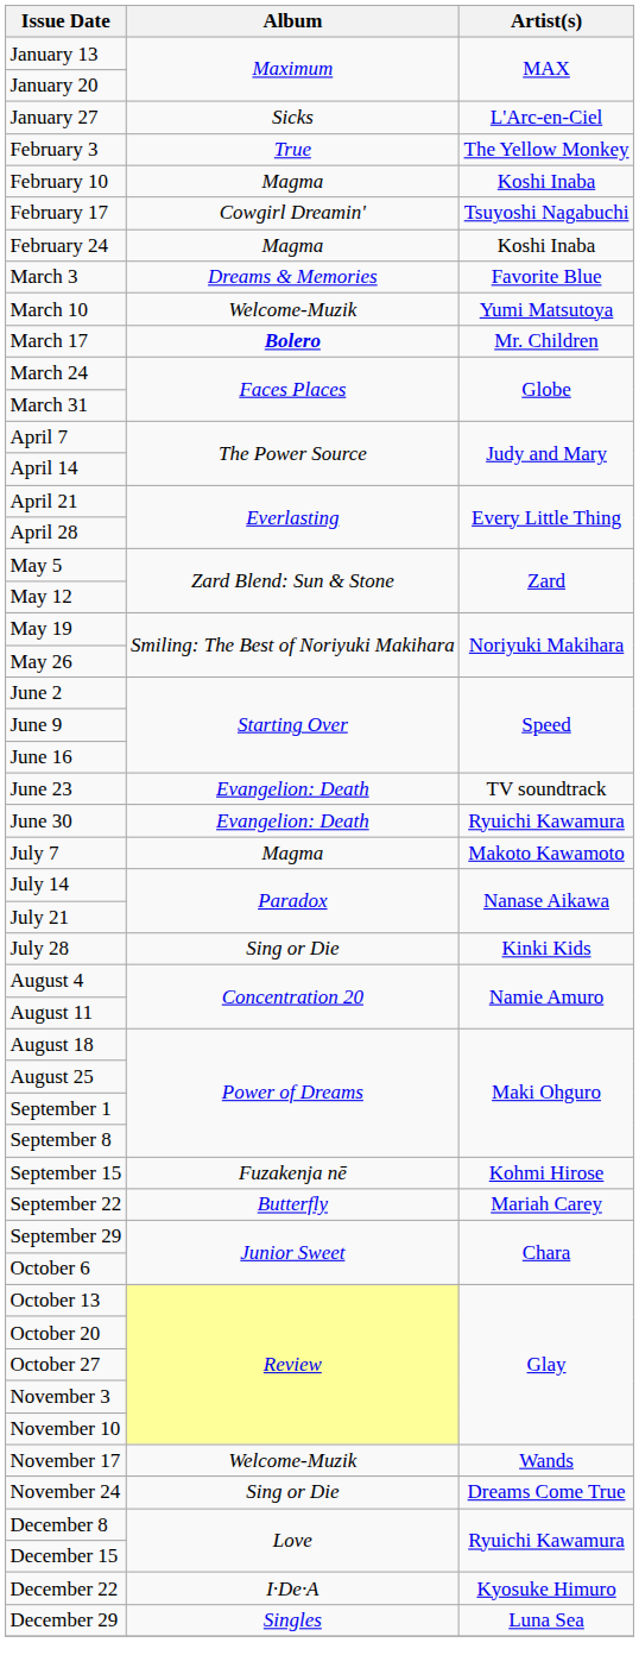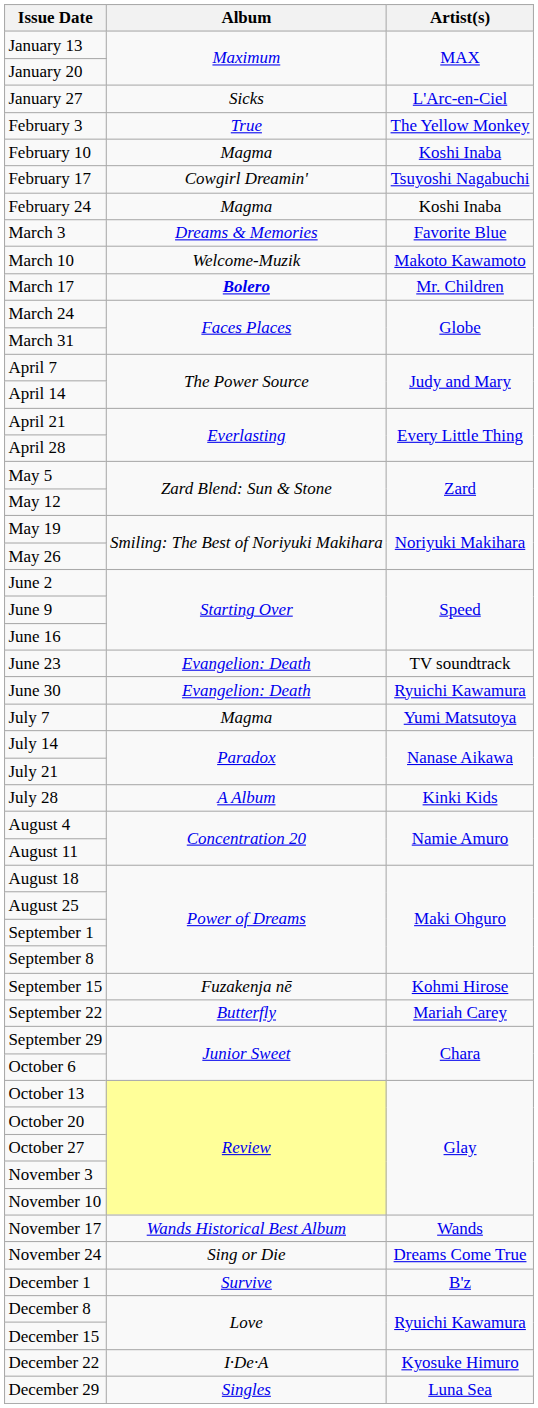 <table class="wikitable">
 <tr>
 <th style="text-align: center;">Issue Date</th>
 <th style="text-align: center;">Album</th>
 <th style="text-align: center;">Artist(s)</th>
 </tr>
 <tr>
 <td>January 13</td>
 <td style="text-align: center;" rowspan="2"><em><a href='#'>Maximum</a></em></td>
 <td style="text-align: center;" rowspan="2"><a href='#'>MAX</a></td>
 </tr>
 <tr>
 <td>January 20</td>
 </tr>
 <tr>
 <td>January 27</td>
 <td style="text-align: center;"><em>Sicks</em></td>
 <td style="text-align: center;"><a href='#'>L'Arc-en-Ciel</a></td>
 </tr>
 <tr>
 <td>February 3</td>
 <td style="text-align: center;"><em><a href='#'>True</a></em></td>
 <td style="text-align: center;"><a href='#'>The Yellow Monkey</a></td>
 </tr>
 <tr>
 <td>February 10</td>
 <td style="text-align: center;"><em>Magma</em></td>
 <td style="text-align: center;"><a href='#'>Koshi Inaba</a></td>
 </tr>
 <tr>
 <td>February 17</td>
 <td style="text-align: center;"><em>Cowgirl Dreamin' </em></td>
 <td style="text-align: center;"><a href='#'>Tsuyoshi Nagabuchi</a></td>
 </tr>
 <tr>
 <td>February 24</td>
 <td style="text-align: center;"><em>Magma</em></td>
 <td style="text-align: center;">Koshi Inaba</td>
 </tr>
 <tr>
 <td>March 3</td>
 <td style="text-align: center;"><em><a href='#'>Dreams & Memories</a></em></td>
 <td style="text-align: center;"><a href='#'>Favorite Blue</a></td>
 </tr>
 <tr>
 <td>March 10</td>
 <td style="text-align: center;"><em>Welcome-Muzik</em></td>
-<td style="text-align: center;"><a href='#'>Yumi Matsutoya</a></td>
+<td style="text-align: center;"><a href='#'>Makoto Kawamoto</a></td>
 </tr>
 <tr>
 <td>March 17</td>
 <td style="text-align: center;"><strong><em><a href='#'>Bolero</a></em></strong></td>
 <td style="text-align: center;"><a href='#'>Mr. Children</a></td>
 </tr>
 <tr>
 <td>March 24</td>
 <td style="text-align: center;" rowspan="2"><em><a href='#'>Faces Places</a></em></td>
 <td style="text-align: center;" rowspan="2"><a href='#'>Globe</a></td>
 </tr>
 <tr>
 <td>March 31</td>
 </tr>
 <tr>
 <td>April 7</td>
 <td style="text-align: center;" rowspan="2"><em>The Power Source</em></td>
 <td style="text-align: center;" rowspan="2"><a href='#'>Judy and Mary</a></td>
 </tr>
 <tr>
 <td>April 14</td>
 </tr>
 <tr>
 <td>April 21</td>
 <td style="text-align: center;" rowspan="2"><em><a href='#'>Everlasting</a></em></td>
 <td style="text-align: center;" rowspan="2"><a href='#'>Every Little Thing</a></td>
 </tr>
 <tr>
 <td>April 28</td>
 </tr>
 <tr>
 <td>May 5</td>
 <td style="text-align: center;" rowspan="2"><em>Zard Blend: Sun & Stone	</em></td>
 <td style="text-align: center;" rowspan="2"><a href='#'>Zard</a></td>
 </tr>
 <tr>
 <td>May 12</td>
 </tr>
 <tr>
 <td>May 19</td>
 <td style="text-align: center;" rowspan="2"><em>Smiling: The Best of Noriyuki Makihara</em></td>
 <td style="text-align: center;" rowspan="2"><a href='#'>Noriyuki Makihara</a></td>
 </tr>
 <tr>
 <td>May 26</td>
 </tr>
 <tr>
 <td>June 2</td>
 <td style="text-align: center;" rowspan="3"><em><a href='#'>Starting Over</a></em></td>
 <td style="text-align: center;" rowspan="3"><a href='#'>Speed</a></td>
 </tr>
 <tr>
 <td>June 9</td>
 </tr>
 <tr>
 <td>June 16</td>
 </tr>
 <tr>
 <td>June 23</td>
 <td style="text-align: center;"><em><a href='#'>Evangelion: Death</a></em></td>
 <td style="text-align: center;">TV soundtrack</td>
 </tr>
 <tr>
 <td>June 30</td>
 <td style="text-align: center;"><em><a href='#'>Evangelion: Death</a></em></td>
 <td style="text-align: center;"><a href='#'>Ryuichi Kawamura</a></td>
 </tr>
 <tr>
 <td>July 7</td>
 <td style="text-align: center;"><em>Magma</em></td>
-<td style="text-align: center;"><a href='#'>Makoto Kawamoto</a></td>
+<td style="text-align: center;"><a href='#'>Yumi Matsutoya</a></td>
 </tr>
 <tr>
 <td>July 14</td>
 <td style="text-align: center;" rowspan="2"><em><a href='#'>Paradox</a></em></td>
 <td style="text-align: center;" rowspan="2"><a href='#'>Nanase Aikawa</a></td>
 </tr>
 <tr>
 <td>July 21</td>
 </tr>
 <tr>
 <td>July 28</td>
-<td style="text-align: center;"><em>Sing or Die</em></td>
+<td style="text-align: center;"><em><a href='#'>A Album</a></em></td>
 <td style="text-align: center;"><a href='#'>Kinki Kids</a></td>
 </tr>
 <tr>
 <td>August 4</td>
 <td style="text-align: center;" rowspan="2"><em><a href='#'>Concentration 20</a></em></td>
 <td style="text-align: center;" rowspan="2"><a href='#'>Namie Amuro</a></td>
 </tr>
 <tr>
 <td>August 11</td>
 </tr>
 <tr>
 <td>August 18</td>
 <td style="text-align: center;" rowspan="4"><em><a href='#'>Power of Dreams</a></em></td>
 <td style="text-align: center;" rowspan="4"><a href='#'>Maki Ohguro</a></td>
 </tr>
 <tr>
 <td>August 25</td>
 </tr>
 <tr>
 <td>September 1</td>
 </tr>
 <tr>
 <td>September 8</td>
 </tr>
 <tr>
 <td>September 15</td>
 <td style="text-align: center;"><em>Fuzakenja nē</em></td>
 <td style="text-align: center;"><a href='#'>Kohmi Hirose</a></td>
 </tr>
 <tr>
 <td>September 22</td>
 <td style="text-align: center;"><em><a href='#'>Butterfly</a></em></td>
 <td style="text-align: center;"><a href='#'>Mariah Carey</a></td>
 </tr>
 <tr>
 <td>September 29</td>
 <td style="text-align: center;" rowspan="2"><em><a href='#'>Junior Sweet</a></em></td>
 <td style="text-align: center;" rowspan="2"><a href='#'>Chara</a></td>
 </tr>
 <tr>
 <td>October 6</td>
 </tr>
 <tr>
 <td>October 13</td>
 <td bgcolor=#FFFF99 style="text-align: center;" rowspan="5"><em><a href='#'>Review</a></em> </td>
 <td style="text-align: center;" rowspan="5"><a href='#'>Glay</a></td>
 </tr>
 <tr>
 <td>October 20</td>
 </tr>
 <tr>
 <td>October 27</td>
 </tr>
 <tr>
 <td>November 3</td>
 </tr>
 <tr>
 <td>November 10</td>
 </tr>
 <tr>
 <td>November 17</td>
-<td style="text-align: center;"><em>Welcome-Muzik</em></td>
+<td style="text-align: center;"><em><a href='#'>Wands Historical Best Album</a></em></td>
 <td style="text-align: center;"><a href='#'>Wands</a></td>
 </tr>
 <tr>
 <td>November 24</td>
 <td style="text-align: center;"><em>Sing or Die</em></td>
 <td style="text-align: center;"><a href='#'>Dreams Come True</a></td>
+</tr>
+<tr>
+<td>December 1</td>
+<td style="text-align: center;"><em><a href='#'>Survive</a></em></td>
+<td style="text-align: center;"><a href='#'>B'z</a></td>
 </tr>
 <tr>
 <td>December 8</td>
 <td style="text-align: center;" rowspan="2"><em>Love</em></td>
 <td style="text-align: center;" rowspan="2"><a href='#'>Ryuichi Kawamura</a></td>
 </tr>
 <tr>
 <td>December 15</td>
 </tr>
 <tr>
 <td>December 22</td>
 <td style="text-align: center;"><em>I·De·A</em></td>
 <td style="text-align: center;"><a href='#'>Kyosuke Himuro</a></td>
 </tr>
 <tr>
 <td>December 29</td>
 <td style="text-align: center;"><em><a href='#'>Singles</a></em></td>
 <td style="text-align: center;"><a href='#'>Luna Sea</a></td>
 </tr>
 <tr>
 </tr>
 </table>
